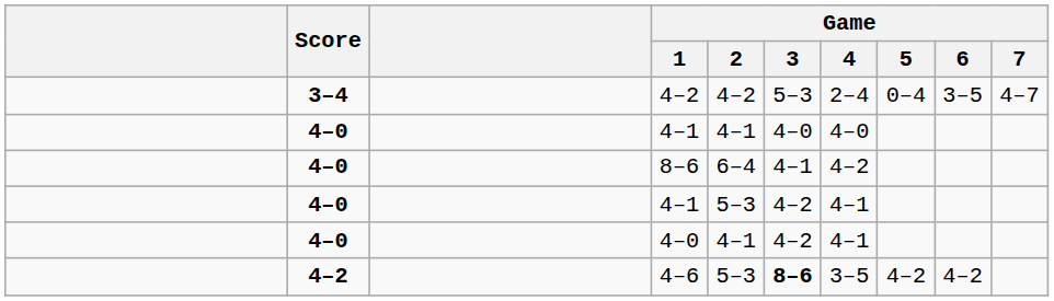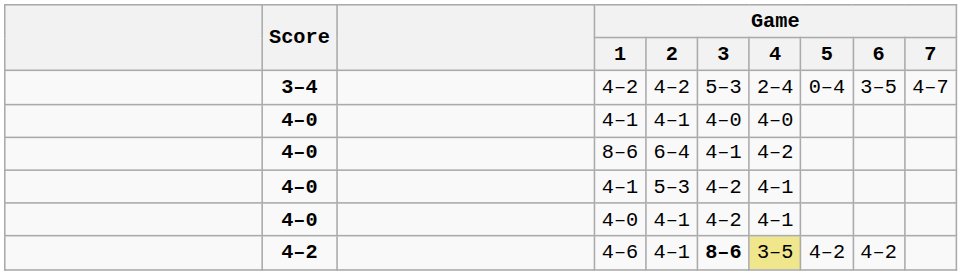 <table class="wikitable" style="text-align: center;">
 <tr>
 <th rowspan=2 align="right" width="270"></th>
 <th rowspan=2 width="45">Score</th>
 <th rowspan=2 align="left" width="270"></th>
 <th colspan=7>Game</th>
 </tr>
 <tr>
 <th width="35">1</th>
 <th width="35">2</th>
 <th width="35">3</th>
 <th width="35">4</th>
 <th width="35">5</th>
 <th width="35">6</th>
 <th width="35">7</th>
 </tr>
 <tr>
 <td align=left></td>
 <td align=center><strong>3–4</strong></td>
 <td align=left><strong></strong></td>
 <td>4–2</td>
 <td>4–2</td>
 <td>5–3</td>
 <td>2–4</td>
 <td>0–4</td>
 <td>3–5</td>
 <td>4–7</td>
 </tr>
 <tr>
 <td align=left><strong></strong></td>
 <td align=center><strong>4–0</strong></td>
 <td align=left></td>
 <td>4–1</td>
 <td>4–1</td>
 <td>4–0</td>
 <td>4–0</td>
 <td></td>
 <td></td>
 <td></td>
 </tr>
 <tr>
 <td align=left><strong></strong></td>
 <td align=center><strong>4–0</strong></td>
 <td align=left></td>
 <td>8–6</td>
 <td>6–4</td>
 <td>4–1</td>
 <td>4–2</td>
 <td></td>
 <td></td>
 <td></td>
 </tr>
 <tr>
 <td align=left><strong></strong></td>
 <td align=center><strong>4–0</strong></td>
 <td align=left></td>
 <td>4–1</td>
 <td>5–3</td>
 <td>4–2</td>
 <td>4–1</td>
 <td></td>
 <td></td>
 <td></td>
 </tr>
 <tr>
 <td align=left><strong></strong></td>
 <td align=center><strong>4–0</strong></td>
 <td align=left></td>
 <td>4–0</td>
 <td>4–1</td>
 <td>4–2</td>
 <td>4–1</td>
 <td></td>
 <td></td>
 <td></td>
 </tr>
 <tr>
 <td align=left><strong></strong></td>
 <td align=center><strong>4–2</strong></td>
 <td align=left></td>
 <td>4–6</td>
-<td>5–3</td>
+<td>4–1</td>
 <td><strong>8–6</strong></td>
-<td>3–5</td>
+<td style="background: khaki;">3–5</td>
 <td>4–2</td>
 <td>4–2</td>
 <td></td>
 </tr>
 </table>
